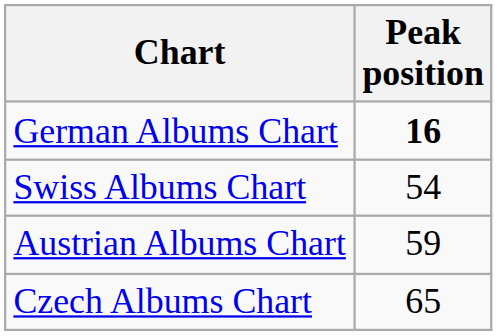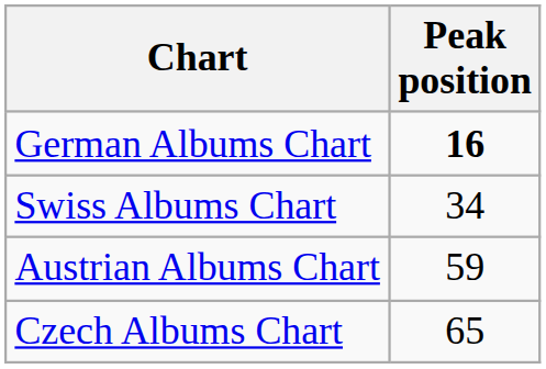 <table class="wikitable sortable">
 <tr>
 <th>Chart</th>
 <th>Peak<br>position</th>
 </tr>
 <tr>
 <td><a href='#'>German Albums Chart</a></td>
 <td style="text-align:center;"><strong>16</strong></td>
 </tr>
 <tr>
 <td><a href='#'>Swiss Albums Chart</a></td>
-<td style="text-align:center;">54</td>
+<td style="text-align:center;">34</td>
 </tr>
 <tr>
 <td><a href='#'>Austrian Albums Chart</a></td>
 <td style="text-align:center;">59</td>
 </tr>
 <tr>
 <td><a href='#'>Czech Albums Chart</a></td>
 <td style="text-align:center;">65</td>
 </tr>
 </table>
